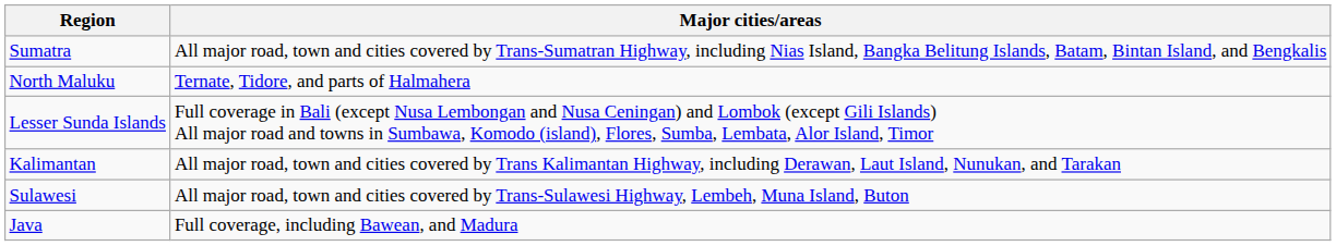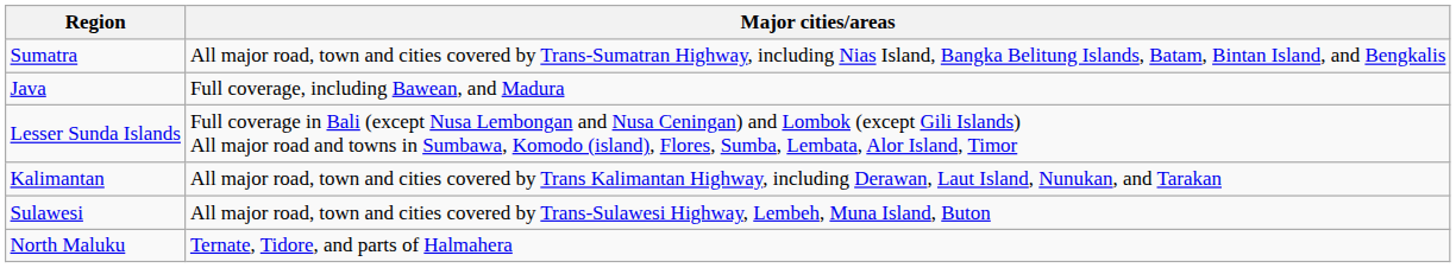 <table class="wikitable" style="font-size:90%">
 <tr>
 <th>Region</th>
 <th>Major cities/areas</th>
 </tr>
 <tr>
 <td><a href='#'>Sumatra</a></td>
 <td>All major road, town and cities covered by <a href='#'>Trans-Sumatran Highway</a>, including <a href='#'>Nias</a> Island, <a href='#'>Bangka Belitung Islands</a>, <a href='#'>Batam</a>, <a href='#'>Bintan Island</a>, and <a href='#'>Bengkalis</a></td>
 </tr>
 <tr>
-<td><a href='#'>North Maluku</a></td>
-<td><a href='#'>Ternate</a>, <a href='#'>Tidore</a>, and parts of <a href='#'>Halmahera</a></td>
+<td><a href='#'>Java</a></td>
+<td>Full coverage, including <a href='#'>Bawean</a>, and <a href='#'>Madura</a></td>
 </tr>
 <tr>
 <td><a href='#'>Lesser Sunda Islands</a></td>
 <td>Full coverage in <a href='#'>Bali</a> (except <a href='#'>Nusa Lembongan</a> and <a href='#'>Nusa Ceningan</a>) and <a href='#'>Lombok</a> (except <a href='#'>Gili Islands</a>)<br>All major road and towns in <a href='#'>Sumbawa</a>, <a href='#'>Komodo (island)</a>, <a href='#'>Flores</a>, <a href='#'>Sumba</a>, <a href='#'>Lembata</a>, <a href='#'>Alor Island</a>, <a href='#'>Timor</a></td>
 </tr>
 <tr>
 <td><a href='#'>Kalimantan</a></td>
 <td>All major road, town and cities covered by <a href='#'>Trans Kalimantan Highway</a>, including <a href='#'>Derawan</a>, <a href='#'>Laut Island</a>, <a href='#'>Nunukan</a>, and <a href='#'>Tarakan</a></td>
 </tr>
 <tr>
 <td><a href='#'>Sulawesi</a></td>
 <td>All major road, town and cities covered by <a href='#'>Trans-Sulawesi Highway</a>, <a href='#'>Lembeh</a>, <a href='#'>Muna Island</a>, <a href='#'>Buton</a></td>
 </tr>
 <tr>
-<td><a href='#'>Java</a></td>
-<td>Full coverage, including <a href='#'>Bawean</a>, and <a href='#'>Madura</a></td>
+<td><a href='#'>North Maluku</a></td>
+<td><a href='#'>Ternate</a>, <a href='#'>Tidore</a>, and parts of <a href='#'>Halmahera</a></td>
 </tr>
 </table>
